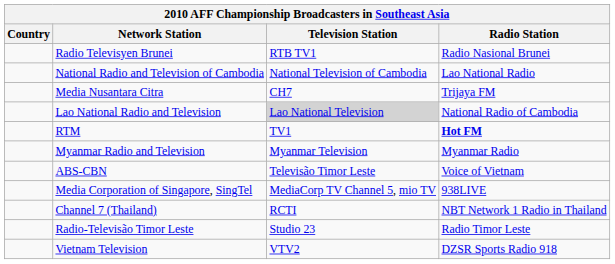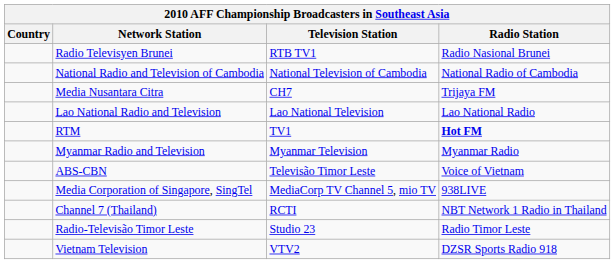 <table class="wikitable" style="font-size:95%; text-align:left">
 <tr>
 <th colspan=5>2010 AFF Championship Broadcasters in <a href='#'>Southeast Asia</a></th>
 </tr>
 <tr>
 <th>Country</th>
 <th>Network Station</th>
 <th>Television Station</th>
 <th>Radio Station</th>
 </tr>
 <tr>
 <td align=left></td>
 <td><a href='#'>Radio Televisyen Brunei</a></td>
 <td><a href='#'>RTB TV1</a></td>
 <td><a href='#'>Radio Nasional Brunei</a></td>
 </tr>
 <tr>
 <td align=left></td>
 <td><a href='#'>National Radio and Television of Cambodia</a></td>
 <td><a href='#'>National Television of Cambodia</a></td>
-<td><a href='#'>Lao National Radio</a></td>
+<td><a href='#'>National Radio of Cambodia</a></td>
 </tr>
 <tr>
 <td align=left></td>
 <td><a href='#'>Media Nusantara Citra</a></td>
 <td><a href='#'>CH7</a></td>
 <td><a href='#'>Trijaya FM</a></td>
 </tr>
 <tr>
 <td align=left></td>
 <td><a href='#'>Lao National Radio and Television</a></td>
-<td style="background: lightgrey;"><a href='#'>Lao National Television</a></td>
-<td><a href='#'>National Radio of Cambodia</a></td>
+<td><a href='#'>Lao National Television</a></td>
+<td><a href='#'>Lao National Radio</a></td>
 </tr>
 <tr>
 <td align=left></td>
 <td><a href='#'>RTM</a></td>
 <td><a href='#'>TV1</a></td>
 <td><strong><a href='#'>Hot FM</a></strong></td>
 </tr>
 <tr>
 <td align=left></td>
 <td><a href='#'>Myanmar Radio and Television</a></td>
 <td><a href='#'>Myanmar Television</a></td>
 <td><a href='#'>Myanmar Radio</a></td>
 </tr>
 <tr>
 <td align=left></td>
 <td><a href='#'>ABS-CBN</a></td>
 <td><a href='#'>Televisão Timor Leste</a></td>
 <td><a href='#'>Voice of Vietnam</a></td>
 </tr>
 <tr>
 <td align=left></td>
 <td><a href='#'>Media Corporation of Singapore</a>, <a href='#'>SingTel</a></td>
 <td><a href='#'>MediaCorp TV Channel 5</a>, <a href='#'>mio TV</a></td>
 <td><a href='#'>938LIVE</a></td>
 </tr>
 <tr>
 <td align=left></td>
 <td><a href='#'>Channel 7 (Thailand)</a></td>
 <td><a href='#'>RCTI</a></td>
 <td><a href='#'>NBT Network 1 Radio in Thailand</a></td>
 </tr>
 <tr>
 <td align=left></td>
 <td><a href='#'>Radio-Televisão Timor Leste</a></td>
 <td><a href='#'>Studio 23</a></td>
 <td><a href='#'>Radio Timor Leste</a></td>
 </tr>
 <tr>
 <td align=left></td>
 <td><a href='#'>Vietnam Television</a></td>
 <td><a href='#'>VTV2</a></td>
 <td><a href='#'>DZSR Sports Radio 918</a></td>
 </tr>
 </table>
